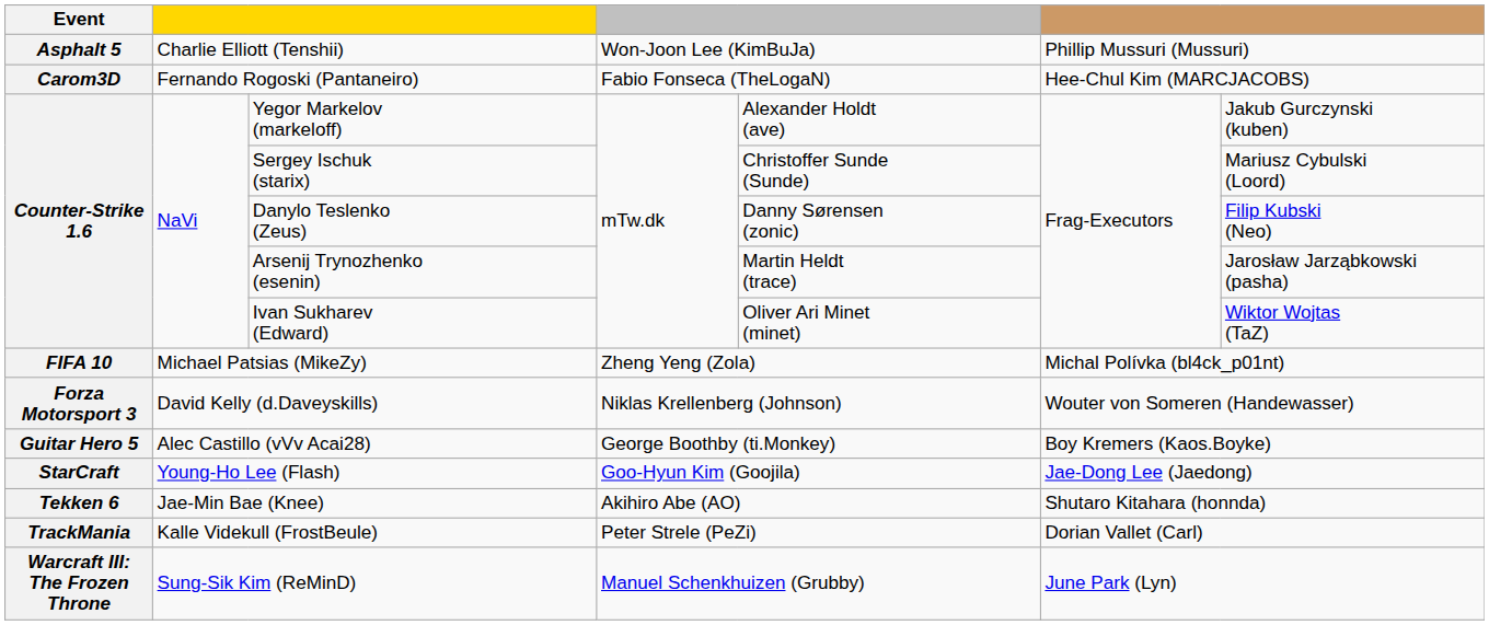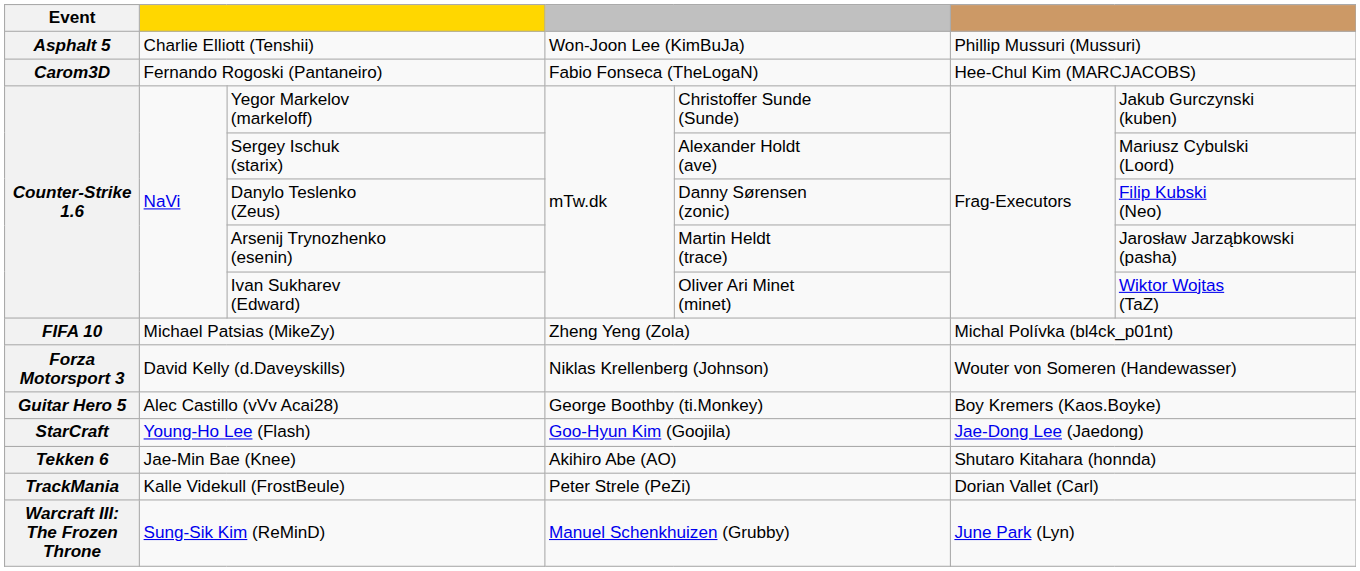 <table class="wikitable" style="width:100%;">
 <tr>
 <th style="width:10%;">Event</th>
 <th colspan="2" style="background-color:gold; width:30%;"></th>
 <th colspan="2" style="background-color:silver; width:30%;"></th>
 <th colspan="2" style="background-color:#c96; width:30%;"></th>
 </tr>
 <tr>
 <th><em>Asphalt 5</em></th>
 <td colspan="2"> Charlie Elliott (Tenshii)</td>
 <td colspan="2"> Won-Joon Lee (KimBuJa)</td>
 <td colspan="2"> Phillip Mussuri (Mussuri)</td>
 </tr>
 <tr>
 <th><em>Carom3D</em></th>
 <td colspan="2"> Fernando Rogoski (Pantaneiro)</td>
 <td colspan="2"> Fabio Fonseca (TheLogaN)</td>
 <td colspan="2"> Hee-Chul Kim (MARCJACOBS)</td>
 </tr>
 <tr>
 <th rowspan="5"><em>Counter-Strike 1.6</em></th>
 <td rowspan="5"><a href='#'>NaVi</a><br></td>
 <td>Yegor Markelov<br>(markeloff)</td>
 <td rowspan="5">mTw.dk<br></td>
-<td>Alexander Holdt<br>(ave)</td>
+<td>Christoffer Sunde <br>(Sunde)</td>
 <td rowspan="5">Frag-Executors<br></td>
 <td>Jakub Gurczynski<br>(kuben)</td>
 </tr>
 <tr>
 <td>Sergey Ischuk<br>(starix)</td>
-<td>Christoffer Sunde <br>(Sunde)</td>
+<td>Alexander Holdt<br>(ave)</td>
 <td>Mariusz Cybulski <br>(Loord)</td>
 </tr>
 <tr>
 <td>Danylo Teslenko<br>(Zeus)</td>
 <td>Danny Sørensen<br>(zonic)</td>
 <td><a href='#'>Filip Kubski</a><br>(Neo)</td>
 </tr>
 <tr>
 <td>Arsenij Trynozhenko<br>(esenin)</td>
 <td>Martin Heldt <br>(trace)</td>
 <td>Jarosław Jarząbkowski<br>(pasha)</td>
 </tr>
 <tr>
 <td>Ivan Sukharev<br>(Edward)</td>
 <td>Oliver Ari Minet <br>(minet)</td>
 <td><a href='#'>Wiktor Wojtas</a><br>(TaZ)</td>
 </tr>
 <tr>
 <th><em>FIFA 10</em></th>
 <td colspan="2"> Michael Patsias (MikeZy)</td>
 <td colspan="2"> Zheng Yeng (Zola)</td>
 <td colspan="2"> Michal Polívka (bl4ck_p01nt)</td>
 </tr>
 <tr>
 <th><em>Forza Motorsport 3</em></th>
 <td colspan="2"> David Kelly (d.Daveyskills)</td>
 <td colspan="2"> Niklas Krellenberg (Johnson)</td>
 <td colspan="2"> Wouter von Someren (Handewasser)</td>
 </tr>
 <tr>
 <th><em>Guitar Hero 5</em></th>
 <td colspan="2"> Alec Castillo (vVv Acai28)</td>
 <td colspan="2"> George Boothby (ti.Monkey)</td>
 <td colspan="2"> Boy Kremers (Kaos.Boyke)</td>
 </tr>
 <tr>
 <th><em>StarCraft</em></th>
 <td colspan="2"> <a href='#'>Young-Ho Lee</a> (Flash)</td>
 <td colspan="2"> <a href='#'>Goo-Hyun Kim</a> (Goojila)</td>
 <td colspan="2"> <a href='#'>Jae-Dong Lee</a> (Jaedong)</td>
 </tr>
 <tr>
 <th><em>Tekken 6</em></th>
 <td colspan="2"> Jae-Min Bae (Knee)</td>
 <td colspan="2"> Akihiro Abe (AO)</td>
 <td colspan="2"> Shutaro Kitahara (honnda)</td>
 </tr>
 <tr>
 <th><em>TrackMania</em></th>
 <td colspan="2"> Kalle Videkull (FrostBeule)</td>
 <td colspan="2"> Peter Strele (PeZi)</td>
 <td colspan="2"> Dorian Vallet (Carl)</td>
 </tr>
 <tr>
 <th><em>Warcraft III: The Frozen Throne</em></th>
 <td colspan="2"> <a href='#'>Sung-Sik Kim</a> (ReMinD)</td>
 <td colspan="2"> <a href='#'>Manuel Schenkhuizen</a> (Grubby)</td>
 <td colspan="2"> <a href='#'>June Park</a> (Lyn)</td>
 </tr>
 </table>
